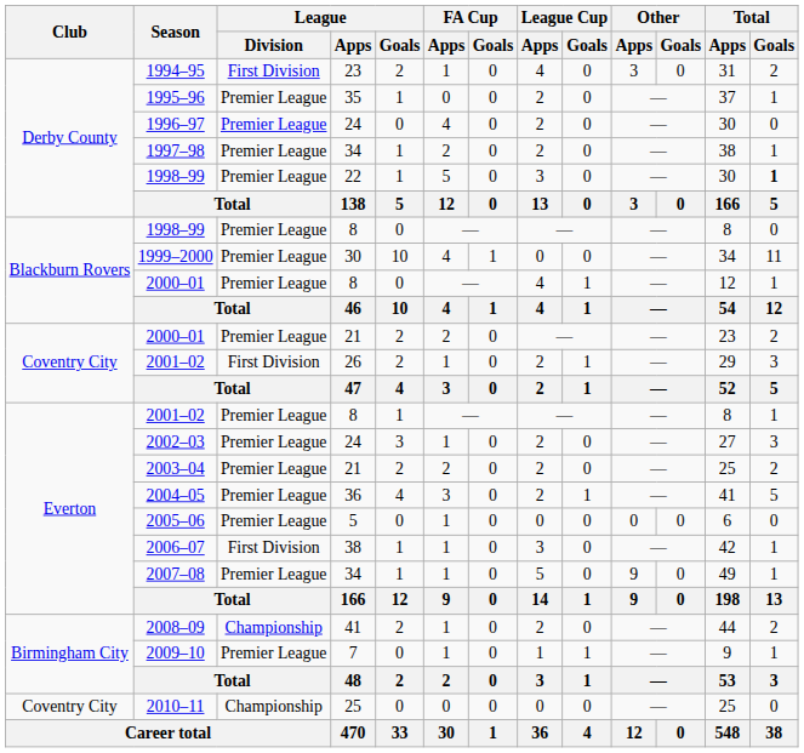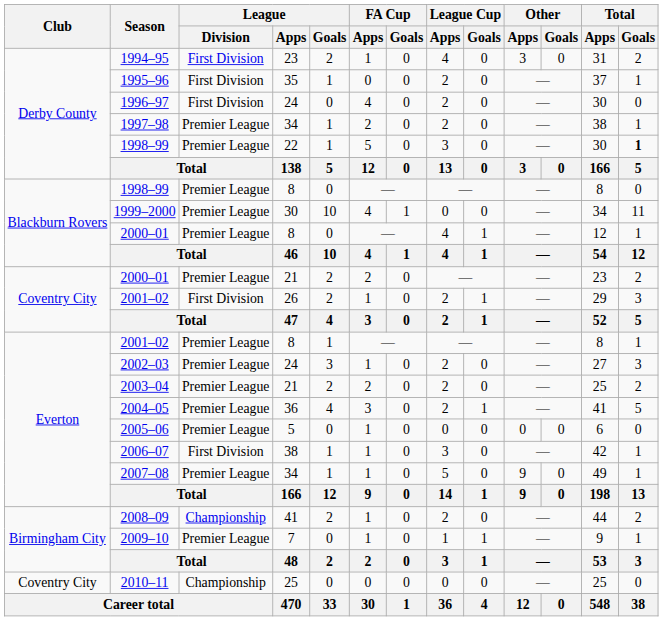 <table class="wikitable" style="text-align: center;">
 <tr>
 <th rowspan="2">Club</th>
 <th rowspan="2">Season</th>
 <th colspan="3">League</th>
 <th colspan="2">FA Cup</th>
 <th colspan="2">League Cup</th>
 <th colspan="2">Other</th>
 <th colspan="2">Total</th>
 </tr>
 <tr>
 <th>Division</th>
 <th>Apps</th>
 <th>Goals</th>
 <th>Apps</th>
 <th>Goals</th>
 <th>Apps</th>
 <th>Goals</th>
 <th>Apps</th>
 <th>Goals</th>
 <th>Apps</th>
 <th>Goals</th>
 </tr>
 <tr>
 <td rowspan="6"><a href='#'>Derby County</a></td>
 <td><a href='#'>1994–95</a></td>
 <td><a href='#'>First Division</a></td>
 <td>23</td>
 <td>2</td>
 <td>1</td>
 <td>0</td>
 <td>4</td>
 <td>0</td>
 <td>3</td>
 <td>0</td>
 <td>31</td>
 <td>2</td>
 </tr>
 <tr>
 <td><a href='#'>1995–96</a></td>
-<td>Premier League</td>
+<td>First Division</td>
 <td>35</td>
 <td>1</td>
 <td>0</td>
 <td>0</td>
 <td>2</td>
 <td>0</td>
 <td colspan="2">—</td>
 <td>37</td>
 <td>1</td>
 </tr>
 <tr>
 <td><a href='#'>1996–97</a></td>
-<td><a href='#'>Premier League</a></td>
+<td>First Division</td>
 <td>24</td>
 <td>0</td>
 <td>4</td>
 <td>0</td>
 <td>2</td>
 <td>0</td>
 <td colspan="2">—</td>
 <td>30</td>
 <td>0</td>
 </tr>
 <tr>
 <td><a href='#'>1997–98</a></td>
 <td>Premier League</td>
 <td>34</td>
 <td>1</td>
 <td>2</td>
 <td>0</td>
 <td>2</td>
 <td>0</td>
 <td colspan="2">—</td>
 <td>38</td>
 <td>1</td>
 </tr>
 <tr>
 <td><a href='#'>1998–99</a></td>
 <td>Premier League</td>
 <td>22</td>
 <td>1</td>
 <td>5</td>
 <td>0</td>
 <td>3</td>
 <td>0</td>
 <td colspan="2">—</td>
 <td>30</td>
 <td><strong>1</strong></td>
 </tr>
 <tr>
 <th colspan="2">Total</th>
 <th>138</th>
 <th>5</th>
 <th>12</th>
 <th>0</th>
 <th>13</th>
 <th>0</th>
 <th>3</th>
 <th>0</th>
 <th>166</th>
 <th>5</th>
 </tr>
 <tr>
 <td rowspan="4"><a href='#'>Blackburn Rovers</a></td>
 <td><a href='#'>1998–99</a></td>
 <td>Premier League</td>
 <td>8</td>
 <td>0</td>
 <td colspan="2">—</td>
 <td colspan="2">—</td>
 <td colspan="2">—</td>
 <td>8</td>
 <td>0</td>
 </tr>
 <tr>
 <td><a href='#'>1999–2000</a></td>
 <td>Premier League</td>
 <td>30</td>
 <td>10</td>
 <td>4</td>
 <td>1</td>
 <td>0</td>
 <td>0</td>
 <td colspan="2">—</td>
 <td>34</td>
 <td>11</td>
 </tr>
 <tr>
 <td><a href='#'>2000–01</a></td>
 <td>Premier League</td>
 <td>8</td>
 <td>0</td>
 <td colspan="2">—</td>
 <td>4</td>
 <td>1</td>
 <td colspan="2">—</td>
 <td>12</td>
 <td>1</td>
 </tr>
 <tr>
 <th colspan="2">Total</th>
 <th>46</th>
 <th>10</th>
 <th>4</th>
 <th>1</th>
 <th>4</th>
 <th>1</th>
 <th colspan="2">—</th>
 <th>54</th>
 <th>12</th>
 </tr>
 <tr>
 <td rowspan="3"><a href='#'>Coventry City</a></td>
 <td><a href='#'>2000–01</a></td>
 <td>Premier League</td>
 <td>21</td>
 <td>2</td>
 <td>2</td>
 <td>0</td>
 <td colspan="2">—</td>
 <td colspan="2">—</td>
 <td>23</td>
 <td>2</td>
 </tr>
 <tr>
 <td><a href='#'>2001–02</a></td>
 <td>First Division</td>
 <td>26</td>
 <td>2</td>
 <td>1</td>
 <td>0</td>
 <td>2</td>
 <td>1</td>
 <td colspan="2">—</td>
 <td>29</td>
 <td>3</td>
 </tr>
 <tr>
 <th colspan="2">Total</th>
 <th>47</th>
 <th>4</th>
 <th>3</th>
 <th>0</th>
 <th>2</th>
 <th>1</th>
 <th colspan="2">—</th>
 <th>52</th>
 <th>5</th>
 </tr>
 <tr>
 <td rowspan="8"><a href='#'>Everton</a></td>
 <td><a href='#'>2001–02</a></td>
 <td>Premier League</td>
 <td>8</td>
 <td>1</td>
 <td colspan="2">—</td>
 <td colspan="2">—</td>
 <td colspan="2">—</td>
 <td>8</td>
 <td>1</td>
 </tr>
 <tr>
 <td><a href='#'>2002–03</a></td>
 <td>Premier League</td>
 <td>24</td>
 <td>3</td>
 <td>1</td>
 <td>0</td>
 <td>2</td>
 <td>0</td>
 <td colspan="2">—</td>
 <td>27</td>
 <td>3</td>
 </tr>
 <tr>
 <td><a href='#'>2003–04</a></td>
 <td>Premier League</td>
 <td>21</td>
 <td>2</td>
 <td>2</td>
 <td>0</td>
 <td>2</td>
 <td>0</td>
 <td colspan="2">—</td>
 <td>25</td>
 <td>2</td>
 </tr>
 <tr>
 <td><a href='#'>2004–05</a></td>
 <td>Premier League</td>
 <td>36</td>
 <td>4</td>
 <td>3</td>
 <td>0</td>
 <td>2</td>
 <td>1</td>
 <td colspan="2">—</td>
 <td>41</td>
 <td>5</td>
 </tr>
 <tr>
 <td><a href='#'>2005–06</a></td>
 <td>Premier League</td>
 <td>5</td>
 <td>0</td>
 <td>1</td>
 <td>0</td>
 <td>0</td>
 <td>0</td>
 <td>0</td>
 <td>0</td>
 <td>6</td>
 <td>0</td>
 </tr>
 <tr>
 <td><a href='#'>2006–07</a></td>
 <td>First Division</td>
 <td>38</td>
 <td>1</td>
 <td>1</td>
 <td>0</td>
 <td>3</td>
 <td>0</td>
 <td colspan="2">—</td>
 <td>42</td>
 <td>1</td>
 </tr>
 <tr>
 <td><a href='#'>2007–08</a></td>
 <td>Premier League</td>
 <td>34</td>
 <td>1</td>
 <td>1</td>
 <td>0</td>
 <td>5</td>
 <td>0</td>
 <td>9</td>
 <td>0</td>
 <td>49</td>
 <td>1</td>
 </tr>
 <tr>
 <th colspan="2">Total</th>
 <th>166</th>
 <th>12</th>
 <th>9</th>
 <th>0</th>
 <th>14</th>
 <th>1</th>
 <th>9</th>
 <th>0</th>
 <th>198</th>
 <th>13</th>
 </tr>
 <tr>
 <td rowspan="3"><a href='#'>Birmingham City</a></td>
 <td><a href='#'>2008–09</a></td>
 <td><a href='#'>Championship</a></td>
 <td>41</td>
 <td>2</td>
 <td>1</td>
 <td>0</td>
 <td>2</td>
 <td>0</td>
 <td colspan="2">—</td>
 <td>44</td>
 <td>2</td>
 </tr>
 <tr>
 <td><a href='#'>2009–10</a></td>
 <td>Premier League</td>
 <td>7</td>
 <td>0</td>
 <td>1</td>
 <td>0</td>
 <td>1</td>
 <td>1</td>
 <td colspan="2">—</td>
 <td>9</td>
 <td>1</td>
 </tr>
 <tr>
 <th colspan="2">Total</th>
 <th>48</th>
 <th>2</th>
 <th>2</th>
 <th>0</th>
 <th>3</th>
 <th>1</th>
 <th colspan="2">—</th>
 <th>53</th>
 <th>3</th>
 </tr>
 <tr>
 <td>Coventry City</td>
 <td><a href='#'>2010–11</a></td>
 <td>Championship</td>
 <td>25</td>
 <td>0</td>
 <td>0</td>
 <td>0</td>
 <td>0</td>
 <td>0</td>
 <td colspan="2">—</td>
 <td>25</td>
 <td>0</td>
 </tr>
 <tr>
 <th colspan="3">Career total</th>
 <th>470</th>
 <th>33</th>
 <th>30</th>
 <th>1</th>
 <th>36</th>
 <th>4</th>
 <th>12</th>
 <th>0</th>
 <th>548</th>
 <th>38</th>
 </tr>
 </table>
